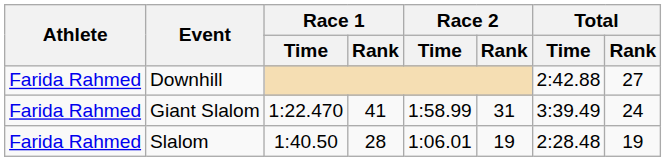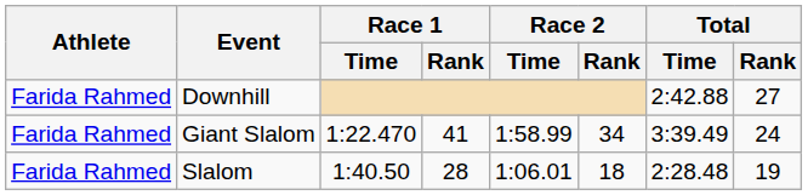 <table class="wikitable" style="font-size:90%">
 <tr>
 <th rowspan="2">Athlete</th>
 <th rowspan="2">Event</th>
 <th colspan="2">Race 1</th>
 <th colspan="2">Race 2</th>
 <th colspan="2">Total</th>
 </tr>
 <tr>
 <th>Time</th>
 <th>Rank</th>
 <th>Time</th>
 <th>Rank</th>
 <th>Time</th>
 <th>Rank</th>
 </tr>
 <tr>
 <td><a href='#'>Farida Rahmed</a></td>
 <td>Downhill</td>
 <td colspan="4" bgcolor="wheat"></td>
 <td align="center">2:42.88</td>
 <td align="center">27</td>
 </tr>
 <tr>
 <td><a href='#'>Farida Rahmed</a></td>
 <td>Giant Slalom</td>
 <td align="center">1:22.470</td>
 <td align="center">41</td>
 <td align="center">1:58.99</td>
-<td align="center">31</td>
+<td align="center">34</td>
 <td align="center">3:39.49</td>
 <td align="center">24</td>
 </tr>
 <tr>
 <td><a href='#'>Farida Rahmed</a></td>
 <td>Slalom</td>
 <td align="center">1:40.50</td>
 <td align="center">28</td>
 <td align="center">1:06.01</td>
-<td align="center">19</td>
+<td align="center">18</td>
 <td align="center">2:28.48</td>
 <td align="center">19</td>
 </tr>
 </table>
